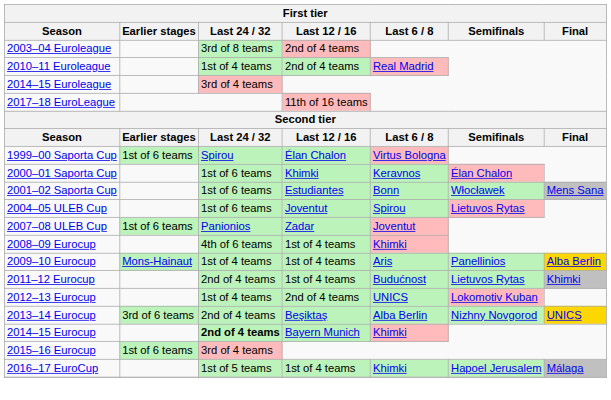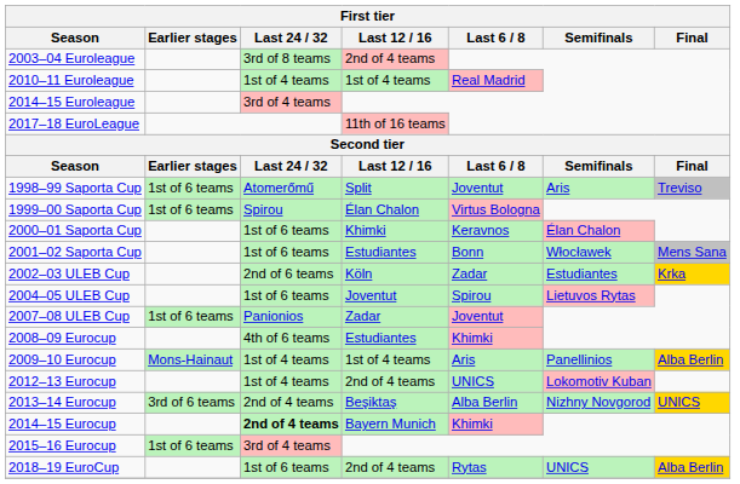 <table class="wikitable" style="font-size:90%">
 <tr>
 <th colspan=7>First tier</th>
 </tr>
 <tr>
 <th>Season</th>
 <th>Earlier stages</th>
 <th>Last 24 / 32</th>
 <th>Last 12 / 16</th>
 <th>Last 6 / 8</th>
 <th>Semifinals</th>
 <th>Final</th>
 </tr>
 <tr>
 <td><a href='#'>2003–04 Euroleague</a></td>
 <td></td>
 <td bgcolor=#BBF3BB>3rd of 8 teams</td>
 <td bgcolor=#FFBBBB>2nd of 4 teams</td>
 </tr>
 <tr>
 <td><a href='#'>2010–11 Euroleague</a></td>
 <td></td>
 <td bgcolor=#BBF3BB>1st of 4 teams</td>
-<td bgcolor=#BBF3BB>2nd of 4 teams</td>
+<td bgcolor=#BBF3BB>1st of 4 teams</td>
 <td bgcolor=#FFBBBB> <a href='#'>Real Madrid</a></td>
 </tr>
 <tr>
 <td><a href='#'>2014–15 Euroleague</a></td>
 <td></td>
 <td bgcolor=#FFBBBB>3rd of 4 teams</td>
 </tr>
 <tr>
 <td><a href='#'>2017–18 EuroLeague</a></td>
 <td colspan=2></td>
 <td bgcolor=#FFBBBB>11th of 16 teams</td>
 </tr>
 <tr>
 <th colspan=7>Second tier</th>
 </tr>
 <tr>
 <th>Season</th>
 <th>Earlier stages</th>
 <th>Last 24 / 32</th>
 <th>Last 12 / 16</th>
 <th>Last 6 / 8</th>
 <th>Semifinals</th>
 <th>Final</th>
+</tr>
+<tr>
+<td><a href='#'>1998–99 Saporta Cup</a></td>
+<td bgcolor=#BBF3BB>1st of 6 teams</td>
+<td bgcolor=#BBF3BB> <a href='#'>Atomerőmű</a></td>
+<td bgcolor=#BBF3BB> <a href='#'>Split</a></td>
+<td bgcolor=#BBF3BB> <a href='#'>Joventut</a></td>
+<td bgcolor=#BBF3BB> <a href='#'>Aris</a></td>
+<td bgcolor=silver> <a href='#'>Treviso</a></td>
 </tr>
 <tr>
 <td><a href='#'>1999–00 Saporta Cup</a></td>
 <td bgcolor=#BBF3BB>1st of 6 teams</td>
 <td bgcolor=#BBF3BB> <a href='#'>Spirou</a></td>
 <td bgcolor=#BBF3BB> <a href='#'>Élan Chalon</a></td>
 <td bgcolor=#FFBBBB> <a href='#'>Virtus Bologna</a></td>
 </tr>
 <tr>
 <td><a href='#'>2000–01 Saporta Cup</a></td>
 <td></td>
 <td bgcolor=#BBF3BB>1st of 6 teams</td>
 <td bgcolor=#BBF3BB> <a href='#'>Khimki</a></td>
 <td bgcolor=#BBF3BB> <a href='#'>Keravnos</a></td>
 <td bgcolor=#FFBBBB> <a href='#'>Élan Chalon</a></td>
 </tr>
 <tr>
 <td><a href='#'>2001–02 Saporta Cup</a></td>
 <td></td>
 <td bgcolor=#BBF3BB>1st of 6 teams</td>
 <td bgcolor=#BBF3BB> <a href='#'>Estudiantes</a></td>
 <td bgcolor=#BBF3BB> <a href='#'>Bonn</a></td>
 <td bgcolor=#BBF3BB> <a href='#'>Włocławek</a></td>
 <td bgcolor=silver> <a href='#'>Mens Sana</a></td>
 </tr>
 <tr>
+<td><a href='#'>2002–03 ULEB Cup</a></td>
+<td></td>
+<td bgcolor=#BBF3BB>2nd of 6 teams</td>
+<td bgcolor=#BBF3BB> <a href='#'>Köln</a></td>
+<td bgcolor=#BBF3BB> <a href='#'>Zadar</a></td>
+<td bgcolor=#BBF3BB> <a href='#'>Estudiantes</a></td>
+<td bgcolor=gold> <a href='#'>Krka</a></td>
+</tr>
+<tr>
 <td><a href='#'>2004–05 ULEB Cup</a></td>
 <td></td>
 <td bgcolor=#BBF3BB>1st of 6 teams</td>
 <td bgcolor=#BBF3BB> <a href='#'>Joventut</a></td>
 <td bgcolor=#BBF3BB> <a href='#'>Spirou</a></td>
 <td bgcolor=#FFBBBB> <a href='#'>Lietuvos Rytas</a></td>
 </tr>
 <tr>
 <td><a href='#'>2007–08 ULEB Cup</a></td>
 <td bgcolor=#BBF3BB>1st of 6 teams</td>
 <td bgcolor=#BBF3BB> <a href='#'>Panionios</a></td>
 <td bgcolor=#BBF3BB> <a href='#'>Zadar</a></td>
 <td bgcolor=#FFBBBB> <a href='#'>Joventut</a></td>
 </tr>
 <tr>
 <td><a href='#'>2008–09 Eurocup</a></td>
 <td></td>
 <td bgcolor=#BBF3BB>4th of 6 teams</td>
-<td bgcolor=#BBF3BB>1st of 4 teams</td>
+<td bgcolor=#BBF3BB> <a href='#'>Estudiantes</a></td>
 <td bgcolor=#FFBBBB> <a href='#'>Khimki</a></td>
 </tr>
 <tr>
 <td><a href='#'>2009–10 Eurocup</a></td>
 <td bgcolor=#BBF3BB> <a href='#'>Mons-Hainaut</a></td>
 <td bgcolor=#BBF3BB>1st of 4 teams</td>
 <td bgcolor=#BBF3BB>1st of 4 teams</td>
 <td bgcolor=#BBF3BB> <a href='#'>Aris</a></td>
 <td bgcolor=#BBF3BB> <a href='#'>Panellinios</a></td>
 <td bgcolor=gold> <a href='#'>Alba Berlin</a></td>
-</tr>
-<tr>
-<td><a href='#'>2011–12 Eurocup</a></td>
-<td></td>
-<td bgcolor=#BBF3BB>2nd of 4 teams</td>
-<td bgcolor=#BBF3BB>1st of 4 teams</td>
-<td bgcolor=#BBF3BB> <a href='#'>Budućnost</a></td>
-<td bgcolor=#BBF3BB> <a href='#'>Lietuvos Rytas</a></td>
-<td bgcolor=silver> <a href='#'>Khimki</a></td>
 </tr>
 <tr>
 <td><a href='#'>2012–13 Eurocup</a></td>
 <td></td>
 <td bgcolor=#BBF3BB>1st of 4 teams</td>
 <td bgcolor=#BBF3BB>2nd of 4 teams</td>
 <td bgcolor=#BBF3BB> <a href='#'>UNICS</a></td>
 <td bgcolor=#FFBBBB> <a href='#'>Lokomotiv Kuban</a></td>
 </tr>
 <tr>
 <td><a href='#'>2013–14 Eurocup</a></td>
 <td bgcolor=#BBF3BB>3rd of 6 teams</td>
 <td bgcolor=#BBF3BB>2nd of 4 teams</td>
 <td bgcolor=#BBF3BB> <a href='#'>Beşiktaş</a></td>
 <td bgcolor=#BBF3BB> <a href='#'>Alba Berlin</a></td>
 <td bgcolor=#BBF3BB> <a href='#'>Nizhny Novgorod</a></td>
 <td bgcolor=gold> <a href='#'>UNICS</a></td>
 </tr>
 <tr>
 <td><a href='#'>2014–15 Eurocup</a></td>
 <td></td>
 <td bgcolor=#BBF3BB><strong>2nd of 4 teams</strong></td>
 <td bgcolor=#BBF3BB> <a href='#'>Bayern Munich</a></td>
 <td bgcolor=#FFBBBB> <a href='#'>Khimki</a></td>
 </tr>
 <tr>
 <td><a href='#'>2015–16 Eurocup</a></td>
 <td bgcolor=#BBF3BB>1st of 6 teams</td>
 <td bgcolor=#FFBBBB>3rd of 4 teams</td>
 </tr>
 <tr>
-<td><a href='#'>2016–17 EuroCup</a></td>
+<td><a href='#'>2018–19 EuroCup</a></td>
 <td></td>
-<td bgcolor=#BBF3BB>1st of 5 teams</td>
-<td bgcolor=#BBF3BB>1st of 4 teams</td>
-<td bgcolor=#BBF3BB> <a href='#'>Khimki</a></td>
-<td bgcolor=#BBF3BB> <a href='#'>Hapoel Jerusalem</a></td>
-<td bgcolor=silver> <a href='#'>Málaga</a></td>
+<td bgcolor=#BBF3BB>1st of 6 teams</td>
+<td bgcolor=#BBF3BB>2nd of 4 teams</td>
+<td bgcolor=#BBF3BB> <a href='#'>Rytas</a></td>
+<td bgcolor=#BBF3BB> <a href='#'>UNICS</a></td>
+<td bgcolor=gold> <a href='#'>Alba Berlin</a></td>
 </tr>
 <tr>
 </tr>
 </table>
